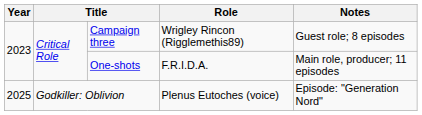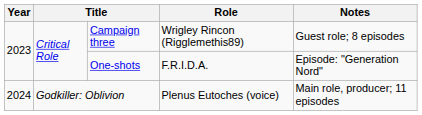 <table class="wikitable sortable">
 <tr>
 <th>Year</th>
 <th colspan="2">Title</th>
 <th>Role</th>
 <th>Notes</th>
 </tr>
 <tr>
 <td rowspan="2">2023</td>
 <td rowspan="2"><em><a href='#'>Critical Role</a></em></td>
 <td><a href='#'>Campaign three</a></td>
 <td>Wrigley Rincon (Rigglemethis89)</td>
 <td>Guest role; 8 episodes</td>
 </tr>
 <tr>
 <td><a href='#'>One-shots</a></td>
 <td>F.R.I.D.A.</td>
+<td>Episode: "Generation Nord"</td>
+</tr>
+<tr>
+<td>2024</td>
+<td colspan="2"><em>Godkiller: Oblivion</em></td>
+<td>Plenus Eutoches (voice)</td>
 <td>Main role, producer; 11 episodes</td>
 </tr>
-<tr>
-<td>2025</td>
-<td colspan="2"><em>Godkiller: Oblivion</em></td>
-<td>Plenus Eutoches (voice)</td>
-<td>Episode: "Generation Nord"</td>
-</tr>
 </table>
